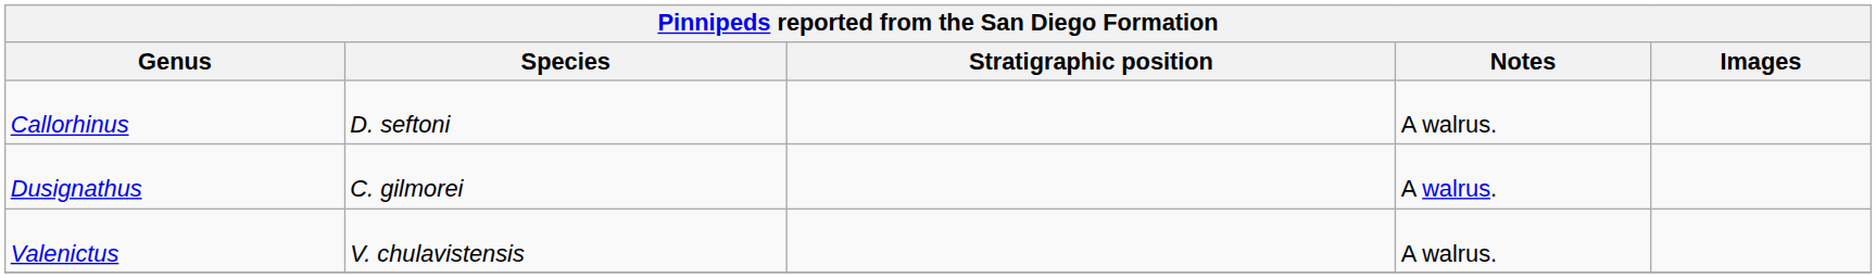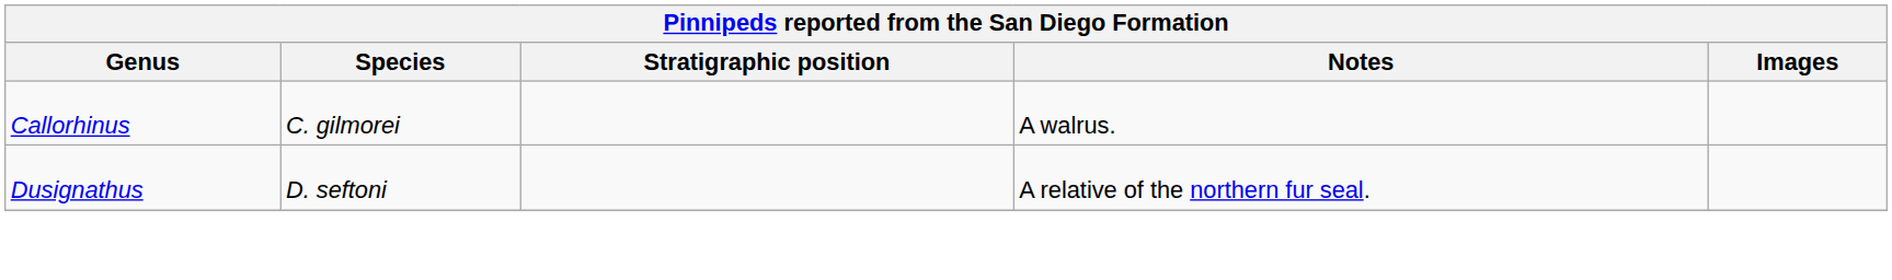 <table class="wikitable" align="center" width="100%">
 <tr>
 <th colspan="5" align="center"><strong><a href='#'>Pinnipeds</a> reported from the San Diego Formation</strong></th>
 </tr>
 <tr>
 <th>Genus</th>
 <th>Species</th>
 <th>Stratigraphic position</th>
 <th>Notes</th>
 <th>Images</th>
 </tr>
 <tr>
 <td><br><em><a href='#'>Callorhinus</a></em></td>
-<td><br><em>D. seftoni</em></td>
+<td><br><em>C. gilmorei</em></td>
 <td></td>
 <td><br>A walrus.</td>
 <td></td>
 </tr>
 <tr>
 <td><br><em><a href='#'>Dusignathus</a></em></td>
-<td><br><em>C. gilmorei</em></td>
+<td><br><em>D. seftoni</em></td>
 <td></td>
-<td><br>A <a href='#'>walrus</a>.</td>
-<td></td>
-</tr>
-<tr>
-<td><br><em><a href='#'>Valenictus</a></em></td>
-<td><br><em>V. chulavistensis</em></td>
-<td></td>
-<td><br>A walrus.</td>
+<td><br>A relative of the <a href='#'>northern fur seal</a>.</td>
 <td></td>
 </tr>
 <tr>
 </tr>
 </table>
